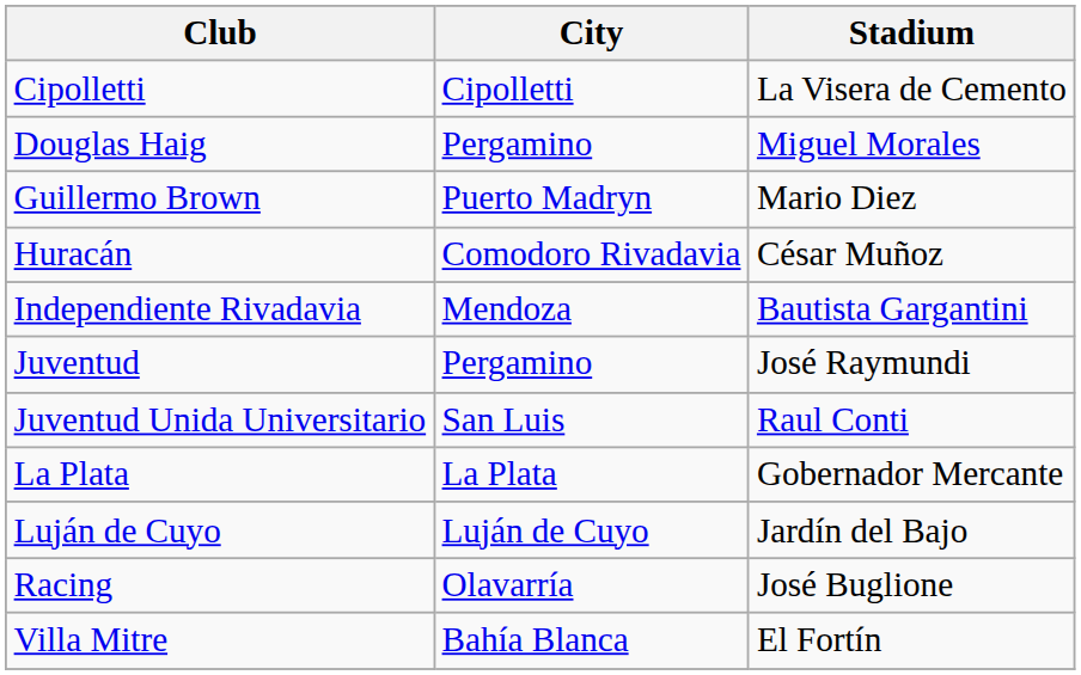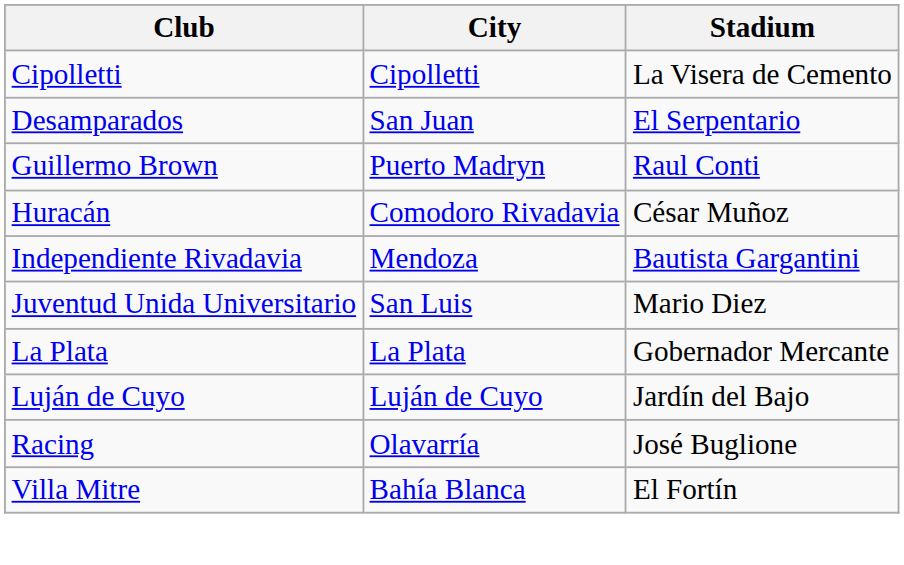 <table class="wikitable sortable">
 <tr>
 <th>Club</th>
 <th>City</th>
 <th>Stadium</th>
 </tr>
 <tr>
 <td> <a href='#'>Cipolletti</a></td>
 <td><a href='#'>Cipolletti</a></td>
 <td>La Visera de Cemento</td>
 </tr>
 <tr>
-<td> <a href='#'>Douglas Haig</a></td>
-<td><a href='#'>Pergamino</a></td>
-<td><a href='#'>Miguel Morales</a></td>
+<td> <a href='#'>Desamparados</a></td>
+<td><a href='#'>San Juan</a></td>
+<td><a href='#'>El Serpentario</a></td>
 </tr>
 <tr>
 <td>  <a href='#'>Guillermo Brown</a></td>
 <td><a href='#'>Puerto Madryn</a></td>
-<td>Mario Diez</td>
+<td><a href='#'>Raul Conti</a></td>
 </tr>
 <tr>
 <td>  <a href='#'>Huracán</a></td>
 <td><a href='#'>Comodoro Rivadavia</a></td>
 <td>César Muñoz</td>
 </tr>
 <tr>
 <td> <a href='#'>Independiente Rivadavia</a></td>
 <td><a href='#'>Mendoza</a></td>
 <td><a href='#'>Bautista Gargantini</a></td>
 </tr>
 <tr>
-<td> <a href='#'>Juventud</a></td>
-<td><a href='#'>Pergamino</a></td>
-<td>José Raymundi</td>
-</tr>
-<tr>
 <td> <a href='#'>Juventud Unida Universitario</a></td>
 <td><a href='#'>San Luis</a></td>
-<td><a href='#'>Raul Conti</a></td>
+<td>Mario Diez</td>
 </tr>
 <tr>
 <td> <a href='#'>La Plata</a></td>
 <td><a href='#'>La Plata</a></td>
 <td>Gobernador Mercante</td>
 </tr>
 <tr>
 <td> <a href='#'>Luján de Cuyo</a></td>
 <td><a href='#'>Luján de Cuyo</a></td>
 <td>Jardín del Bajo</td>
 </tr>
 <tr>
 <td> <a href='#'>Racing</a></td>
 <td><a href='#'>Olavarría</a></td>
 <td>José Buglione</td>
 </tr>
 <tr>
 <td> <a href='#'>Villa Mitre</a></td>
 <td><a href='#'>Bahía Blanca</a></td>
 <td>El Fortín</td>
 </tr>
 </table>
